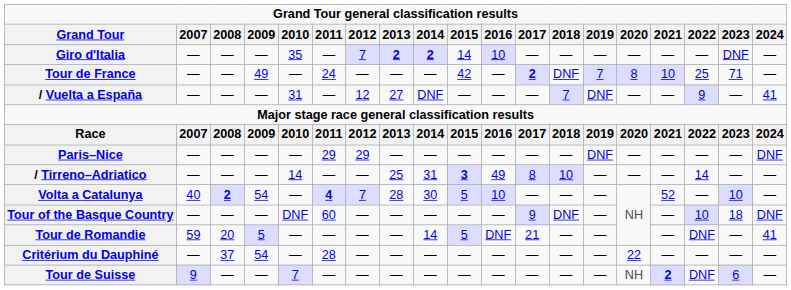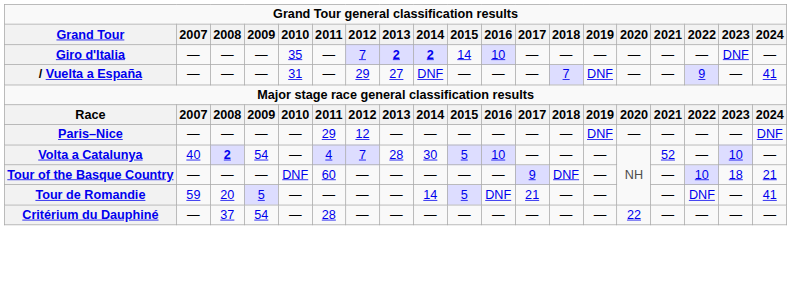 <table class="wikitable plainrowheaders">
 <tr>
 <td colspan=19 align="center"><strong>Grand Tour general classification results</strong></td>
 </tr>
 <tr>
 <th scope="col"><a href='#'>Grand Tour</a></th>
 <th scope="col">2007</th>
 <th scope="col">2008</th>
 <th scope="col">2009</th>
 <th scope="col">2010</th>
 <th scope="col">2011</th>
 <th scope="col">2012</th>
 <th scope="col">2013</th>
 <th scope="col">2014</th>
 <th scope="col">2015</th>
 <th scope="col">2016</th>
 <th scope="col">2017</th>
 <th scope="col">2018</th>
 <th scope="col">2019</th>
 <th scope="col">2020</th>
 <th scope="col">2021</th>
 <th scope="col">2022</th>
 <th scope="col">2023</th>
 <th scope="col">2024</th>
 </tr>
 <tr style="text-align:center;">
 <th scope="row"> <a href='#'>Giro d'Italia</a></th>
 <td>—</td>
 <td>—</td>
 <td>—</td>
 <td><a href='#'>35</a></td>
 <td>—</td>
 <td style="background:#ddf;"><a href='#'>7</a></td>
 <td style="background:#ddf;"><a href='#'><strong>2</strong></a></td>
 <td style="background:#ddf;"><a href='#'><strong>2</strong></a></td>
 <td><a href='#'>14</a></td>
 <td style="background:#ddf;"><a href='#'>10</a></td>
 <td>—</td>
 <td>—</td>
 <td>—</td>
 <td>—</td>
 <td>—</td>
 <td>—</td>
 <td><a href='#'>DNF</a></td>
 <td>—</td>
 </tr>
 <tr style="text-align:center;">
-<th scope="row"> <a href='#'>Tour de France</a></th>
-<td>—</td>
-<td>—</td>
-<td><a href='#'>49</a></td>
-<td>—</td>
-<td><a href='#'>24</a></td>
-<td>—</td>
-<td>—</td>
-<td>—</td>
-<td><a href='#'>42</a></td>
-<td>—</td>
-<td style="background:#ddf;"><a href='#'><strong>2</strong></a></td>
-<td><a href='#'>DNF</a></td>
-<td style="background:#ddf;"><a href='#'>7</a></td>
-<td style="background:#ddf;"><a href='#'>8</a></td>
-<td style="background:#ddf;"><a href='#'>10</a></td>
-<td><a href='#'>25</a></td>
-<td><a href='#'>71</a></td>
-<td>—</td>
-</tr>
-<tr style="text-align:center;">
 <th scope="row">/ <a href='#'>Vuelta a España</a></th>
 <td>—</td>
 <td>—</td>
 <td>—</td>
 <td><a href='#'>31</a></td>
 <td>—</td>
-<td><a href='#'>12</a></td>
+<td><a href='#'>29</a></td>
 <td><a href='#'>27</a></td>
 <td><a href='#'>DNF</a></td>
 <td>—</td>
 <td>—</td>
 <td>—</td>
 <td style="background:#ddf;"><a href='#'>7</a></td>
 <td><a href='#'>DNF</a></td>
 <td>—</td>
 <td>—</td>
 <td style="background:#ddf;"><a href='#'>9</a></td>
 <td>—</td>
 <td><a href='#'>41</a></td>
 </tr>
 <tr>
 <td colspan="19" align="center"><strong>Major stage race general classification results</strong></td>
 </tr>
 <tr>
 <th>Race</th>
 <th scope="col">2007</th>
 <th scope="col">2008</th>
 <th scope="col">2009</th>
 <th scope="col">2010</th>
 <th scope="col">2011</th>
 <th scope="col">2012</th>
 <th scope="col">2013</th>
 <th scope="col">2014</th>
 <th scope="col">2015</th>
 <th scope="col">2016</th>
 <th scope="col">2017</th>
 <th scope="col">2018</th>
 <th scope="col">2019</th>
 <th scope="col">2020</th>
 <th scope="col">2021</th>
 <th scope="col">2022</th>
 <th scope="col">2023</th>
 <th scope="col">2024</th>
 </tr>
 <tr style="text-align:center;">
 <th scope="row"> <a href='#'>Paris–Nice</a></th>
 <td>—</td>
 <td>—</td>
 <td>—</td>
 <td>—</td>
 <td><a href='#'>29</a></td>
-<td><a href='#'>29</a></td>
+<td><a href='#'>12</a></td>
 <td>—</td>
 <td>—</td>
 <td>—</td>
 <td>—</td>
 <td>—</td>
 <td>—</td>
 <td><a href='#'>DNF</a></td>
 <td>—</td>
 <td>—</td>
 <td>—</td>
 <td>—</td>
 <td><a href='#'>DNF</a></td>
 </tr>
 <tr style="text-align:center;">
-<th scope="row">/ <a href='#'>Tirreno–Adriatico</a></th>
-<td>—</td>
-<td>—</td>
-<td>—</td>
-<td><a href='#'>14</a></td>
-<td>—</td>
-<td>—</td>
-<td><a href='#'>25</a></td>
-<td><a href='#'>31</a></td>
-<td style="background:#ddf;"><a href='#'><strong>3</strong></a></td>
-<td><a href='#'>49</a></td>
-<td style="background:#ddf;"><a href='#'>8</a></td>
-<td style="background:#ddf;"><a href='#'>10</a></td>
-<td>—</td>
-<td>—</td>
-<td>—</td>
-<td><a href='#'>14</a></td>
-<td>—</td>
-<td>—</td>
-</tr>
-<tr style="text-align:center;">
 <th scope="row"> <a href='#'>Volta a Catalunya</a></th>
 <td><a href='#'>40</a></td>
 <td style="background:#ddf;"><a href='#'><strong>2</strong></a></td>
 <td><a href='#'>54</a></td>
 <td>—</td>
-<td style="background:#ddf;"><strong><a href='#'>4</a></strong></td>
+<td style="background:#ddf;"><a href='#'>4</a></td>
 <td style="background:#ddf;"><a href='#'>7</a></td>
 <td><a href='#'>28</a></td>
 <td><a href='#'>30</a></td>
 <td style="background:#ddf;"><a href='#'>5</a></td>
 <td style="background:#ddf;"><a href='#'>10</a></td>
 <td>—</td>
 <td>—</td>
 <td>—</td>
 <td style="color:#4d4d4d;" rowspan=3>NH</td>
 <td><a href='#'>52</a></td>
 <td>—</td>
 <td style="background:#ddf;"><a href='#'>10</a></td>
 <td>—</td>
 </tr>
 <tr style="text-align:center;">
 <th scope="row"> <a href='#'>Tour of the Basque Country</a></th>
 <td>—</td>
 <td>—</td>
 <td>—</td>
 <td><a href='#'>DNF</a></td>
 <td><a href='#'>60</a></td>
 <td>—</td>
 <td>—</td>
 <td>—</td>
 <td>—</td>
 <td>—</td>
 <td style="background:#ddf;"><a href='#'>9</a></td>
 <td><a href='#'>DNF</a></td>
 <td>—</td>
 <td>—</td>
 <td style="background:#ddf;"><a href='#'>10</a></td>
 <td><a href='#'>18</a></td>
-<td><a href='#'>DNF</a></td>
+<td><a href='#'>21</a></td>
 </tr>
 <tr style="text-align:center;">
 <th scope="row"> <a href='#'>Tour de Romandie</a></th>
 <td><a href='#'>59</a></td>
 <td><a href='#'>20</a></td>
 <td style="background:#ddf;"><a href='#'>5</a></td>
 <td>—</td>
 <td>—</td>
 <td>—</td>
 <td>—</td>
 <td><a href='#'>14</a></td>
 <td style="background:#ddf;"><a href='#'>5</a></td>
 <td><a href='#'>DNF</a></td>
 <td><a href='#'>21</a></td>
 <td>—</td>
 <td>—</td>
 <td>—</td>
 <td><a href='#'>DNF</a></td>
 <td>—</td>
 <td><a href='#'>41</a></td>
 </tr>
 <tr style="text-align:center;">
 <th scope="row"> <a href='#'>Critérium du Dauphiné</a></th>
 <td>—</td>
 <td><a href='#'>37</a></td>
 <td><a href='#'>54</a></td>
 <td>—</td>
 <td><a href='#'>28</a></td>
 <td>—</td>
 <td>—</td>
 <td>—</td>
 <td>—</td>
 <td>—</td>
 <td>—</td>
 <td>—</td>
 <td>—</td>
 <td><a href='#'>22</a></td>
 <td>—</td>
 <td>—</td>
 <td>—</td>
 <td>—</td>
 </tr>
-<tr style="text-align:center;">
-<th scope="row"> <a href='#'>Tour de Suisse</a></th>
-<td style="background:#ddf;"><a href='#'>9</a></td>
-<td>—</td>
-<td>—</td>
-<td style="background:#ddf;"><a href='#'>7</a></td>
-<td>—</td>
-<td>—</td>
-<td>—</td>
-<td>—</td>
-<td>—</td>
-<td>—</td>
-<td>—</td>
-<td>—</td>
-<td>—</td>
-<td style="color:#4d4d4d;">NH</td>
-<td style="background:#ddf;"><a href='#'><strong>2</strong></a></td>
-<td><a href='#'>DNF</a></td>
-<td style="background:#ddf;"><a href='#'>6</a></td>
-<td>—</td>
-</tr>
 </table>
